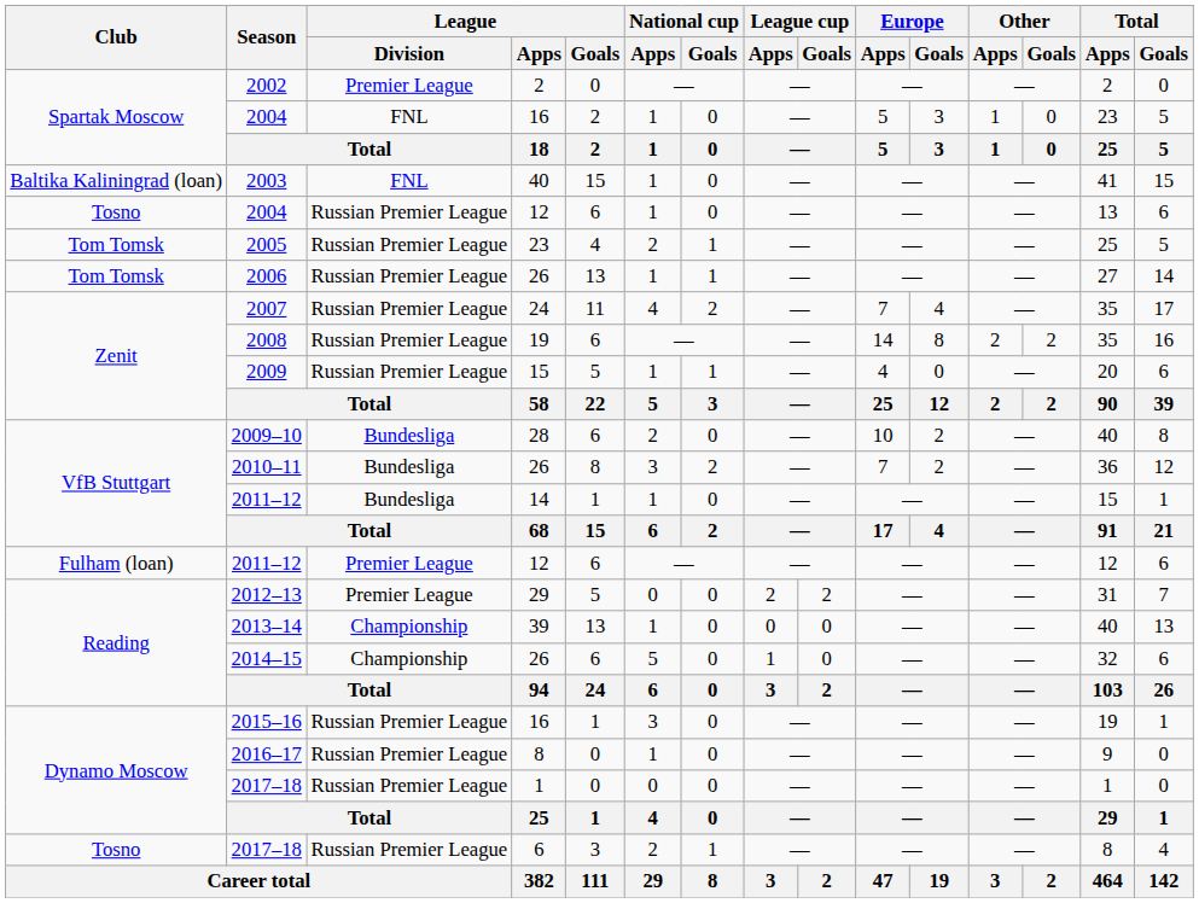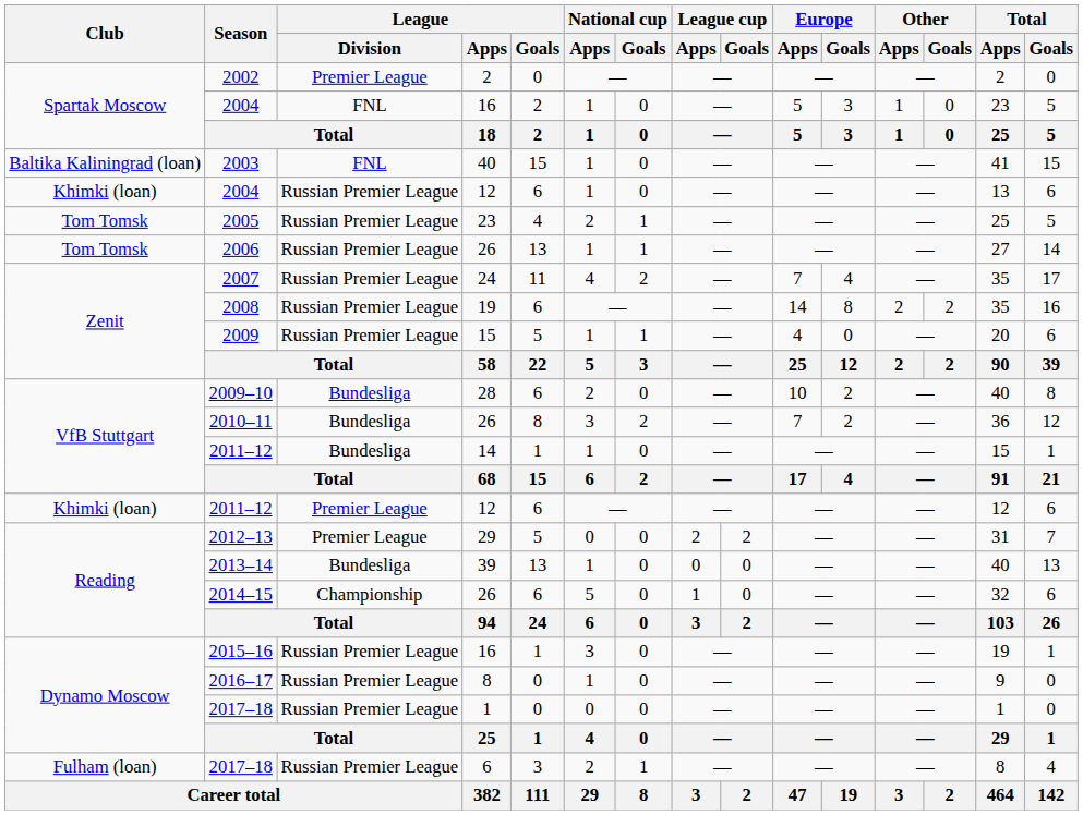 <table class="wikitable" style="text-align:center">
 <tr>
 <th rowspan="2">Club</th>
 <th rowspan="2">Season</th>
 <th colspan="3">League</th>
 <th colspan="2">National cup</th>
 <th colspan="2">League cup</th>
 <th colspan="2"><a href='#'>Europe</a></th>
 <th colspan="2">Other</th>
 <th colspan="2">Total</th>
 </tr>
 <tr>
 <th>Division</th>
 <th>Apps</th>
 <th>Goals</th>
 <th>Apps</th>
 <th>Goals</th>
 <th>Apps</th>
 <th>Goals</th>
 <th>Apps</th>
 <th>Goals</th>
 <th>Apps</th>
 <th>Goals</th>
 <th>Apps</th>
 <th>Goals</th>
 </tr>
 <tr>
 <td rowspan=3><a href='#'>Spartak Moscow</a></td>
 <td><a href='#'>2002</a></td>
 <td><a href='#'>Premier League</a></td>
 <td>2</td>
 <td>0</td>
 <td colspan=2>—</td>
 <td colspan=2>—</td>
 <td colspan=2>—</td>
 <td colspan=2>—</td>
 <td>2</td>
 <td>0</td>
 </tr>
 <tr>
 <td><a href='#'>2004</a></td>
 <td>FNL</td>
 <td>16</td>
 <td>2</td>
 <td>1</td>
 <td>0</td>
 <td colspan=2>—</td>
 <td>5</td>
 <td>3</td>
 <td>1</td>
 <td>0</td>
 <td>23</td>
 <td>5</td>
 </tr>
 <tr>
 <th colspan=2>Total</th>
 <th>18</th>
 <th>2</th>
 <th>1</th>
 <th>0</th>
 <th colspan=2>—</th>
 <th>5</th>
 <th>3</th>
 <th>1</th>
 <th>0</th>
 <th>25</th>
 <th>5</th>
 </tr>
 <tr>
 <td><a href='#'>Baltika Kaliningrad</a> (loan)</td>
 <td><a href='#'>2003</a></td>
 <td><a href='#'>FNL</a></td>
 <td>40</td>
 <td>15</td>
 <td>1</td>
 <td>0</td>
 <td colspan=2>—</td>
 <td colspan=2>—</td>
 <td colspan=2>—</td>
 <td>41</td>
 <td>15</td>
 </tr>
 <tr>
-<td><a href='#'>Tosno</a></td>
+<td><a href='#'>Khimki</a> (loan)</td>
 <td><a href='#'>2004</a></td>
 <td>Russian Premier League</td>
 <td>12</td>
 <td>6</td>
 <td>1</td>
 <td>0</td>
 <td colspan=2>—</td>
 <td colspan=2>—</td>
 <td colspan=2>—</td>
 <td>13</td>
 <td>6</td>
 </tr>
 <tr>
 <td><a href='#'>Tom Tomsk</a></td>
 <td><a href='#'>2005</a></td>
 <td>Russian Premier League</td>
 <td>23</td>
 <td>4</td>
 <td>2</td>
 <td>1</td>
 <td colspan=2>—</td>
 <td colspan=2>—</td>
 <td colspan=2>—</td>
 <td>25</td>
 <td>5</td>
 </tr>
 <tr>
 <td><a href='#'>Tom Tomsk</a></td>
 <td><a href='#'>2006</a></td>
 <td>Russian Premier League</td>
 <td>26</td>
 <td>13</td>
 <td>1</td>
 <td>1</td>
 <td colspan=2>—</td>
 <td colspan=2>—</td>
 <td colspan=2>—</td>
 <td>27</td>
 <td>14</td>
 </tr>
 <tr>
 <td rowspan=4><a href='#'>Zenit</a></td>
 <td><a href='#'>2007</a></td>
 <td>Russian Premier League</td>
 <td>24</td>
 <td>11</td>
 <td>4</td>
 <td>2</td>
 <td colspan=2>—</td>
 <td>7</td>
 <td>4</td>
 <td colspan=2>—</td>
 <td>35</td>
 <td>17</td>
 </tr>
 <tr>
 <td><a href='#'>2008</a></td>
 <td>Russian Premier League</td>
 <td>19</td>
 <td>6</td>
 <td colspan=2>—</td>
 <td colspan=2>—</td>
 <td>14</td>
 <td>8</td>
 <td>2</td>
 <td>2</td>
 <td>35</td>
 <td>16</td>
 </tr>
 <tr>
 <td><a href='#'>2009</a></td>
 <td>Russian Premier League</td>
 <td>15</td>
 <td>5</td>
 <td>1</td>
 <td>1</td>
 <td colspan=2>—</td>
 <td>4</td>
 <td>0</td>
 <td colspan=2>—</td>
 <td>20</td>
 <td>6</td>
 </tr>
 <tr>
 <th colspan=2>Total</th>
 <th>58</th>
 <th>22</th>
 <th>5</th>
 <th>3</th>
 <th colspan=2>—</th>
 <th>25</th>
 <th>12</th>
 <th>2</th>
 <th>2</th>
 <th>90</th>
 <th>39</th>
 </tr>
 <tr>
 <td rowspan=4><a href='#'>VfB Stuttgart</a></td>
 <td><a href='#'>2009–10</a></td>
 <td><a href='#'>Bundesliga</a></td>
 <td>28</td>
 <td>6</td>
 <td>2</td>
 <td>0</td>
 <td colspan=2>—</td>
 <td>10</td>
 <td>2</td>
 <td colspan=2>—</td>
 <td>40</td>
 <td>8</td>
 </tr>
 <tr>
 <td><a href='#'>2010–11</a></td>
 <td>Bundesliga</td>
 <td>26</td>
 <td>8</td>
 <td>3</td>
 <td>2</td>
 <td colspan=2>—</td>
 <td>7</td>
 <td>2</td>
 <td colspan=2>—</td>
 <td>36</td>
 <td>12</td>
 </tr>
 <tr>
 <td><a href='#'>2011–12</a></td>
 <td>Bundesliga</td>
 <td>14</td>
 <td>1</td>
 <td>1</td>
 <td>0</td>
 <td colspan=2>—</td>
 <td colspan=2>—</td>
 <td colspan=2>—</td>
 <td>15</td>
 <td>1</td>
 </tr>
 <tr>
 <th colspan=2>Total</th>
 <th>68</th>
 <th>15</th>
 <th>6</th>
 <th>2</th>
 <th colspan=2>—</th>
 <th>17</th>
 <th>4</th>
 <th colspan=2>—</th>
 <th>91</th>
 <th>21</th>
 </tr>
 <tr>
-<td><a href='#'>Fulham</a> (loan)</td>
+<td><a href='#'>Khimki</a> (loan)</td>
 <td><a href='#'>2011–12</a></td>
 <td><a href='#'>Premier League</a></td>
 <td>12</td>
 <td>6</td>
 <td colspan=2>—</td>
 <td colspan=2>—</td>
 <td colspan=2>—</td>
 <td colspan=2>—</td>
 <td>12</td>
 <td>6</td>
 </tr>
 <tr>
 <td rowspan=4><a href='#'>Reading</a></td>
 <td><a href='#'>2012–13</a></td>
 <td>Premier League</td>
 <td>29</td>
 <td>5</td>
 <td>0</td>
 <td>0</td>
 <td>2</td>
 <td>2</td>
 <td colspan=2>—</td>
 <td colspan=2>—</td>
 <td>31</td>
 <td>7</td>
 </tr>
 <tr>
 <td><a href='#'>2013–14</a></td>
-<td><a href='#'>Championship</a></td>
+<td>Bundesliga</td>
 <td>39</td>
 <td>13</td>
 <td>1</td>
 <td>0</td>
 <td>0</td>
 <td>0</td>
 <td colspan=2>—</td>
 <td colspan=2>—</td>
 <td>40</td>
 <td>13</td>
 </tr>
 <tr>
 <td><a href='#'>2014–15</a></td>
 <td>Championship</td>
 <td>26</td>
 <td>6</td>
 <td>5</td>
 <td>0</td>
 <td>1</td>
 <td>0</td>
 <td colspan=2>—</td>
 <td colspan=2>—</td>
 <td>32</td>
 <td>6</td>
 </tr>
 <tr>
 <th colspan=2>Total</th>
 <th>94</th>
 <th>24</th>
 <th>6</th>
 <th>0</th>
 <th>3</th>
 <th>2</th>
 <th colspan=2>—</th>
 <th colspan=2>—</th>
 <th>103</th>
 <th>26</th>
 </tr>
 <tr>
 <td rowspan=4><a href='#'>Dynamo Moscow</a></td>
 <td><a href='#'>2015–16</a></td>
 <td>Russian Premier League</td>
 <td>16</td>
 <td>1</td>
 <td>3</td>
 <td>0</td>
 <td colspan=2>—</td>
 <td colspan=2>—</td>
 <td colspan=2>—</td>
 <td>19</td>
 <td>1</td>
 </tr>
 <tr>
 <td><a href='#'>2016–17</a></td>
 <td>Russian Premier League</td>
 <td>8</td>
 <td>0</td>
 <td>1</td>
 <td>0</td>
 <td colspan=2>—</td>
 <td colspan=2>—</td>
 <td colspan=2>—</td>
 <td>9</td>
 <td>0</td>
 </tr>
 <tr>
 <td><a href='#'>2017–18</a></td>
 <td>Russian Premier League</td>
 <td>1</td>
 <td>0</td>
 <td>0</td>
 <td>0</td>
 <td colspan=2>—</td>
 <td colspan=2>—</td>
 <td colspan=2>—</td>
 <td>1</td>
 <td>0</td>
 </tr>
 <tr>
 <th colspan=2>Total</th>
 <th>25</th>
 <th>1</th>
 <th>4</th>
 <th>0</th>
 <th colspan=2>—</th>
 <th colspan=2>—</th>
 <th colspan=2>—</th>
 <th>29</th>
 <th>1</th>
 </tr>
 <tr>
-<td><a href='#'>Tosno</a></td>
+<td><a href='#'>Fulham</a> (loan)</td>
 <td><a href='#'>2017–18</a></td>
 <td>Russian Premier League</td>
 <td>6</td>
 <td>3</td>
 <td>2</td>
 <td>1</td>
 <td colspan=2>—</td>
 <td colspan=2>—</td>
 <td colspan=2>—</td>
 <td>8</td>
 <td>4</td>
 </tr>
 <tr>
 <th colspan=3>Career total</th>
 <th>382</th>
 <th>111</th>
 <th>29</th>
 <th>8</th>
 <th>3</th>
 <th>2</th>
 <th>47</th>
 <th>19</th>
 <th>3</th>
 <th>2</th>
 <th>464</th>
 <th>142</th>
 </tr>
 </table>
